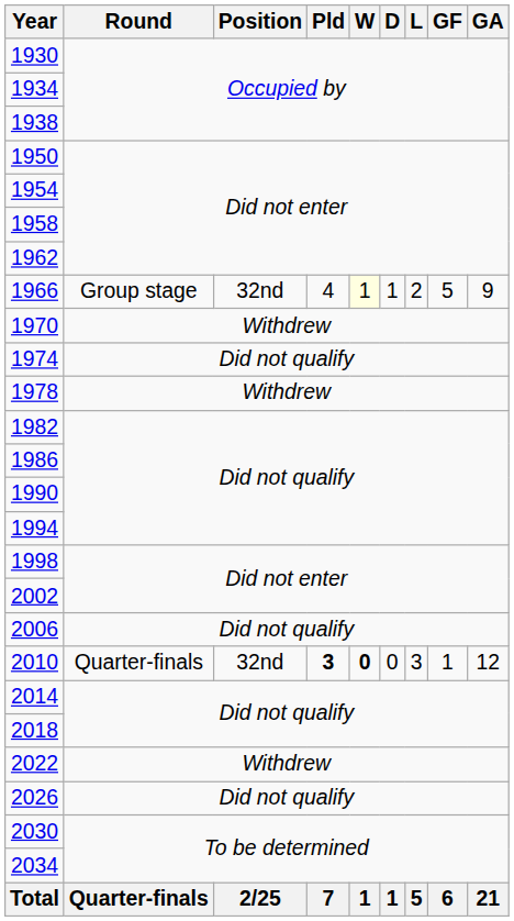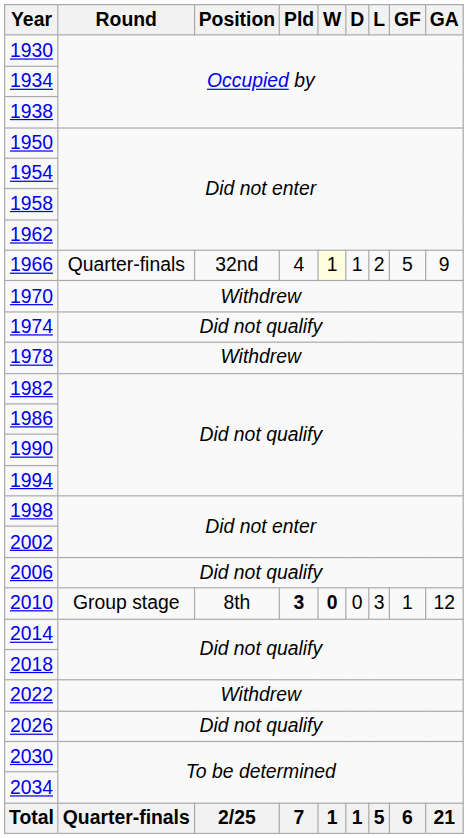 <table class="wikitable sortable" style="text-align: center;">
 <tr>
 <th>Year</th>
 <th>Round</th>
 <th>Position</th>
 <th>Pld</th>
 <th>W</th>
 <th>D</th>
 <th>L</th>
 <th>GF</th>
 <th>GA</th>
 </tr>
 <tr>
 <td> <a href='#'>1930</a></td>
 <td rowspan=3 colspan=8><em><a href='#'>Occupied</a> by </em></td>
 </tr>
 <tr>
 <td> <a href='#'>1934</a></td>
 </tr>
 <tr>
 <td> <a href='#'>1938</a></td>
 </tr>
 <tr>
 <td> <a href='#'>1950</a></td>
 <td colspan=8 rowspan=4><em>Did not enter</em></td>
 </tr>
 <tr>
 <td> <a href='#'>1954</a></td>
 </tr>
 <tr>
 <td> <a href='#'>1958</a></td>
 </tr>
 <tr>
 <td> <a href='#'>1962</a></td>
 </tr>
 <tr>
 <td> <a href='#'>1966</a></td>
-<td>Group stage</td>
+<td>Quarter-finals</td>
 <td>32nd</td>
 <td>4</td>
 <td style="background: lightyellow;">1</td>
 <td>1</td>
 <td>2</td>
 <td>5</td>
 <td>9</td>
 </tr>
 <tr>
 <td> <a href='#'>1970</a></td>
 <td rowspan=1 colspan=8><em>Withdrew</em></td>
 </tr>
 <tr>
 <td> <a href='#'>1974</a></td>
 <td rowspan=1 colspan=8><em>Did not qualify</em></td>
 </tr>
 <tr>
 <td> <a href='#'>1978</a></td>
 <td rowspan=1 colspan=8><em>Withdrew</em></td>
 </tr>
 <tr>
 <td> <a href='#'>1982</a></td>
 <td rowspan=4 colspan=8><em>Did not qualify</em></td>
 </tr>
 <tr>
 <td> <a href='#'>1986</a></td>
 </tr>
 <tr>
 <td> <a href='#'>1990</a></td>
 </tr>
 <tr>
 <td> <a href='#'>1994</a></td>
 </tr>
 <tr>
 <td> <a href='#'>1998</a></td>
 <td rowspan=2 colspan=8><em>Did not enter</em></td>
 </tr>
 <tr>
 <td>  <a href='#'>2002</a></td>
 </tr>
 <tr>
 <td> <a href='#'>2006</a></td>
 <td rowspan=1 colspan=8><em>Did not qualify</em></td>
 </tr>
 <tr>
 <td> <a href='#'>2010</a></td>
-<td>Quarter-finals</td>
-<td>32nd</td>
+<td>Group stage</td>
+<td>8th</td>
 <td><strong>3</strong></td>
 <td><strong>0</strong></td>
 <td>0</td>
 <td>3</td>
 <td>1</td>
 <td>12</td>
 </tr>
 <tr>
 <td> <a href='#'>2014</a></td>
 <td rowspan=2 colspan=8><em>Did not qualify</em></td>
 </tr>
 <tr>
 <td> <a href='#'>2018</a></td>
 </tr>
 <tr>
 <td> <a href='#'>2022</a></td>
 <td colspan=8><em>Withdrew</em></td>
 </tr>
 <tr>
 <td>   <a href='#'>2026</a></td>
 <td colspan=8><em>Did not qualify</em></td>
 </tr>
 <tr>
 <td>   <a href='#'>2030</a></td>
 <td colspan=8 rowspan=2><em>To be determined</em></td>
 </tr>
 <tr>
 <td> <a href='#'>2034</a></td>
 </tr>
 <tr>
 <th>Total</th>
 <th>Quarter-finals</th>
 <th>2/25</th>
 <th>7</th>
 <th>1</th>
 <th>1</th>
 <th>5</th>
 <th>6</th>
 <th>21</th>
 </tr>
 </table>
